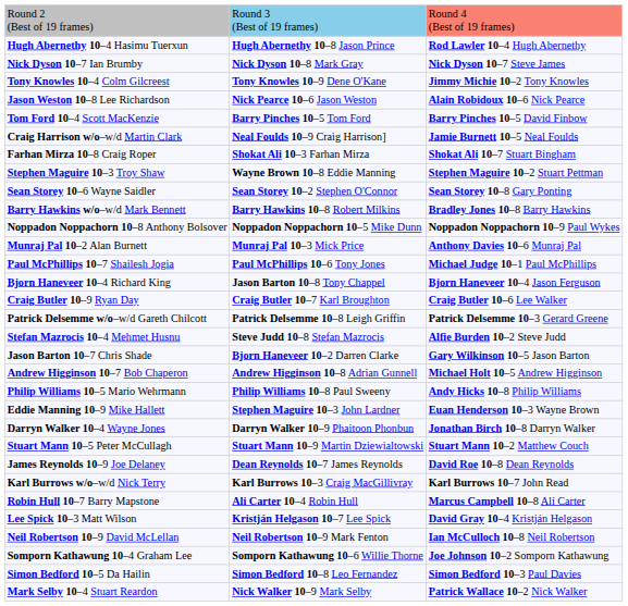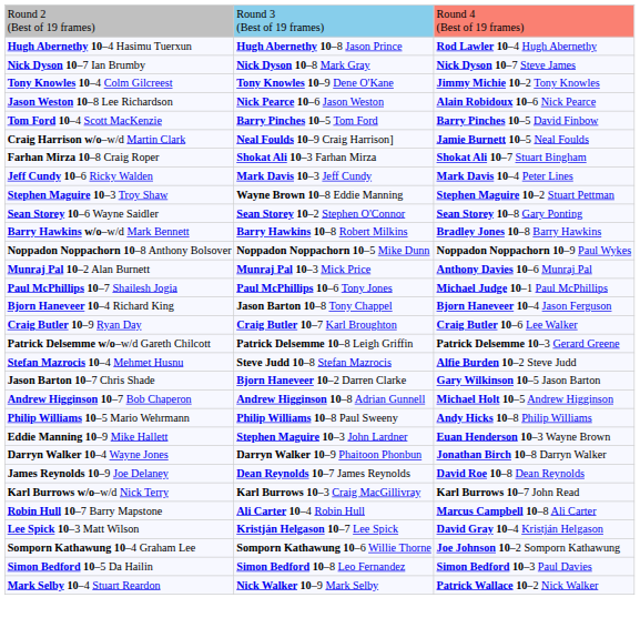 <table cellpadding="3" cellspacing="0" border="1" style="background:#f7f8ff; font-size:95%; border:#ccc solid 1px; border-collapse:collapse;">
 <tr>
 <td style="background:silver">Round 2<br>(Best of 19 frames)</td>
 <td style="background:skyblue">Round 3<br>(Best of 19 frames)</td>
 <td style="background:salmon">Round 4<br>(Best of 19 frames)</td>
 </tr>
 <tr>
 <td><strong> <a href='#'>Hugh Abernethy</a> 10</strong>–4  Hasimu Tuerxun</td>
 <td><strong> <a href='#'>Hugh Abernethy</a> 10</strong>–8  <a href='#'>Jason Prince</a></td>
 <td><strong> <a href='#'>Rod Lawler</a> 10</strong>–4  <a href='#'>Hugh Abernethy</a></td>
 </tr>
 <tr>
 <td><strong> <a href='#'>Nick Dyson</a> 10</strong>–7  Ian Brumby</td>
 <td><strong> <a href='#'>Nick Dyson</a> 10</strong>–8  <a href='#'>Mark Gray</a></td>
 <td><strong> <a href='#'>Nick Dyson</a> 10</strong>–7  <a href='#'>Steve James</a></td>
 </tr>
 <tr>
 <td><strong> <a href='#'>Tony Knowles</a> 10</strong>–4  <a href='#'>Colm Gilcreest</a></td>
 <td><strong> <a href='#'>Tony Knowles</a> 10</strong>–9  <a href='#'>Dene O'Kane</a></td>
 <td><strong> <a href='#'>Jimmy Michie</a> 10</strong>–2  <a href='#'>Tony Knowles</a></td>
 </tr>
 <tr>
 <td><strong> <a href='#'>Jason Weston</a> 10</strong>–8  Lee Richardson</td>
 <td><strong> <a href='#'>Nick Pearce</a> 10</strong>–6  <a href='#'>Jason Weston</a></td>
 <td><strong> <a href='#'>Alain Robidoux</a> 10</strong>–6  <a href='#'>Nick Pearce</a></td>
 </tr>
 <tr>
 <td><strong> <a href='#'>Tom Ford</a> 10</strong>–4  <a href='#'>Scott MacKenzie</a></td>
 <td><strong> <a href='#'>Barry Pinches</a> 10</strong>–5  <a href='#'>Tom Ford</a></td>
 <td><strong> <a href='#'>Barry Pinches</a> 10</strong>–5  <a href='#'>David Finbow</a></td>
 </tr>
 <tr>
 <td><strong> Craig Harrison w/o</strong>–w/d  <a href='#'>Martin Clark</a></td>
 <td><strong> <a href='#'>Neal Foulds</a> 10</strong>–9  Craig Harrison]</td>
 <td><strong> <a href='#'>Jamie Burnett</a> 10</strong>–5  <a href='#'>Neal Foulds</a></td>
 </tr>
 <tr>
 <td><strong> Farhan Mirza 10</strong>–8  Craig Roper</td>
 <td><strong> <a href='#'>Shokat Ali</a> 10</strong>–3  Farhan Mirza</td>
 <td><strong> <a href='#'>Shokat Ali</a> 10</strong>–7  <a href='#'>Stuart Bingham</a></td>
+</tr>
+<tr>
+<td><strong> <a href='#'>Jeff Cundy</a> 10</strong>–6  <a href='#'>Ricky Walden</a></td>
+<td><strong> <a href='#'>Mark Davis</a> 10</strong>–3  <a href='#'>Jeff Cundy</a></td>
+<td><strong> <a href='#'>Mark Davis</a> 10</strong>–4  <a href='#'>Peter Lines</a></td>
 </tr>
 <tr>
 <td><strong> <a href='#'>Stephen Maguire</a> 10</strong>–3  <a href='#'>Troy Shaw</a></td>
 <td><strong> Wayne Brown 10</strong>–8  Eddie Manning</td>
 <td><strong> <a href='#'>Stephen Maguire</a> 10</strong>–2  <a href='#'>Stuart Pettman</a></td>
 </tr>
 <tr>
 <td><strong> <a href='#'>Sean Storey</a> 10</strong>–6  Wayne Saidler</td>
 <td><strong> <a href='#'>Sean Storey</a> 10</strong>–2  <a href='#'>Stephen O'Connor</a></td>
 <td><strong> <a href='#'>Sean Storey</a> 10</strong>–8  <a href='#'>Gary Ponting</a></td>
 </tr>
 <tr>
 <td><strong> <a href='#'>Barry Hawkins</a> w/o</strong>–w/d  <a href='#'>Mark Bennett</a></td>
 <td><strong> <a href='#'>Barry Hawkins</a> 10</strong>–8  <a href='#'>Robert Milkins</a></td>
 <td><strong> <a href='#'>Bradley Jones</a> 10</strong>–8  <a href='#'>Barry Hawkins</a></td>
 </tr>
 <tr>
 <td><strong> Noppadon Noppachorn 10</strong>–8  Anthony Bolsover</td>
 <td><strong> Noppadon Noppachorn 10</strong>–5  <a href='#'>Mike Dunn</a></td>
 <td><strong> Noppadon Noppachorn 10</strong>–9  <a href='#'>Paul Wykes</a></td>
 </tr>
 <tr>
 <td><strong> <a href='#'>Munraj Pal</a> 10</strong>–2  Alan Burnett</td>
 <td><strong> <a href='#'>Munraj Pal</a> 10</strong>–3  <a href='#'>Mick Price</a></td>
 <td><strong> <a href='#'>Anthony Davies</a> 10</strong>–6  <a href='#'>Munraj Pal</a></td>
 </tr>
 <tr>
 <td><strong> <a href='#'>Paul McPhillips</a> 10</strong>–7  <a href='#'>Shailesh Jogia</a></td>
 <td><strong> <a href='#'>Paul McPhillips</a> 10</strong>–6  <a href='#'>Tony Jones</a></td>
 <td><strong> <a href='#'>Michael Judge</a> 10</strong>–1  <a href='#'>Paul McPhillips</a></td>
 </tr>
 <tr>
 <td><strong> <a href='#'>Bjorn Haneveer</a> 10</strong>–4 Richard King</td>
 <td><strong> Jason Barton 10</strong>–8  <a href='#'>Tony Chappel</a></td>
 <td><strong> <a href='#'>Bjorn Haneveer</a> 10</strong>–4  <a href='#'>Jason Ferguson</a></td>
 </tr>
 <tr>
 <td><strong> <a href='#'>Craig Butler</a> 10</strong>–9  <a href='#'>Ryan Day</a></td>
 <td><strong> <a href='#'>Craig Butler</a> 10</strong>–7  <a href='#'>Karl Broughton</a></td>
 <td><strong> <a href='#'>Craig Butler</a> 10</strong>–6  <a href='#'>Lee Walker</a></td>
 </tr>
 <tr>
 <td><strong> Patrick Delsemme w/o</strong>–w/d  Gareth Chilcott</td>
 <td><strong> Patrick Delsemme 10</strong>–8  Leigh Griffin</td>
 <td><strong> Patrick Delsemme 10</strong>–3  <a href='#'>Gerard Greene</a></td>
 </tr>
 <tr>
 <td><strong> <a href='#'>Stefan Mazrocis</a> 10</strong>–4  <a href='#'>Mehmet Husnu</a></td>
 <td><strong> Steve Judd 10</strong>–8  <a href='#'>Stefan Mazrocis</a></td>
 <td><strong> <a href='#'>Alfie Burden</a> 10</strong>–2  Steve Judd</td>
 </tr>
 <tr>
 <td><strong> Jason Barton 10</strong>–7 Chris Shade</td>
 <td><strong> <a href='#'>Bjorn Haneveer</a> 10</strong>–2 Darren Clarke</td>
 <td><strong> <a href='#'>Gary Wilkinson</a> 10</strong>–5  Jason Barton</td>
 </tr>
 <tr>
 <td><strong> <a href='#'>Andrew Higginson</a> 10</strong>–7  <a href='#'>Bob Chaperon</a></td>
 <td><strong> <a href='#'>Andrew Higginson</a> 10</strong>–8  <a href='#'>Adrian Gunnell</a></td>
 <td><strong> <a href='#'>Michael Holt</a> 10</strong>–5  <a href='#'>Andrew Higginson</a></td>
 </tr>
 <tr>
 <td><strong> <a href='#'>Philip Williams</a> 10</strong>–5  Mario Wehrmann</td>
 <td><strong> <a href='#'>Philip Williams</a> 10</strong>–8  Paul Sweeny</td>
 <td><strong> <a href='#'>Andy Hicks</a> 10</strong>–8  <a href='#'>Philip Williams</a></td>
 </tr>
 <tr>
 <td><strong> Eddie Manning 10</strong>–9  <a href='#'>Mike Hallett</a></td>
 <td><strong> <a href='#'>Stephen Maguire</a> 10</strong>–3  <a href='#'>John Lardner</a></td>
 <td><strong> <a href='#'>Euan Henderson</a> 10</strong>–3  Wayne Brown</td>
 </tr>
 <tr>
 <td><strong> Darryn Walker 10</strong>–4  <a href='#'>Wayne Jones</a></td>
 <td><strong> Darryn Walker 10</strong>–9  <a href='#'>Phaitoon Phonbun</a></td>
 <td><strong> <a href='#'>Jonathan Birch</a> 10</strong>–8  Darryn Walker</td>
 </tr>
 <tr>
-<td><strong> <a href='#'>Stuart Mann</a> 10</strong>–5  Peter McCullagh</td>
-<td><strong> <a href='#'>Stuart Mann</a> 10</strong>–9  <a href='#'>Martin Dziewialtowski</a></td>
-<td><strong> <a href='#'>Stuart Mann</a> 10</strong>–2  <a href='#'>Matthew Couch</a></td>
-</tr>
-<tr>
 <td><strong> James Reynolds 10</strong>–9  <a href='#'>Joe Delaney</a></td>
 <td><strong> <a href='#'>Dean Reynolds</a> 10</strong>–7  James Reynolds</td>
 <td><strong> <a href='#'>David Roe</a> 10</strong>–8  <a href='#'>Dean Reynolds</a></td>
 </tr>
 <tr>
 <td><strong> Karl Burrows w/o</strong>–w/d  <a href='#'>Nick Terry</a></td>
 <td><strong> Karl Burrows 10</strong>–3  <a href='#'>Craig MacGillivray</a></td>
 <td><strong> Karl Burrows 10</strong>–7  John Read</td>
 </tr>
 <tr>
 <td><strong> <a href='#'>Robin Hull</a> 10</strong>–7  Barry Mapstone</td>
 <td><strong> <a href='#'>Ali Carter</a> 10</strong>–4  <a href='#'>Robin Hull</a></td>
 <td><strong> <a href='#'>Marcus Campbell</a> 10</strong>–8  <a href='#'>Ali Carter</a></td>
 </tr>
 <tr>
 <td><strong> <a href='#'>Lee Spick</a> 10</strong>–3  Matt Wilson</td>
 <td><strong> <a href='#'>Kristján Helgason</a> 10</strong>–7  <a href='#'>Lee Spick</a></td>
 <td><strong> <a href='#'>David Gray</a> 10</strong>–4  <a href='#'>Kristján Helgason</a></td>
 </tr>
 <tr>
-<td><strong> <a href='#'>Neil Robertson</a> 10</strong>–9  <a href='#'>David McLellan</a></td>
-<td><strong> <a href='#'>Neil Robertson</a> 10</strong>–9  Mark Fenton</td>
-<td><strong> <a href='#'>Ian McCulloch</a> 10</strong>–8  <a href='#'>Neil Robertson</a></td>
-</tr>
-<tr>
 <td><strong> Somporn Kathawung 10</strong>–4  Graham Lee</td>
 <td><strong> Somporn Kathawung 10</strong>–6  <a href='#'>Willie Thorne</a></td>
 <td><strong> <a href='#'>Joe Johnson</a> 10</strong>–2  Somporn Kathawung</td>
 </tr>
 <tr>
 <td><strong> <a href='#'>Simon Bedford</a> 10</strong>–5  Da Hailin</td>
 <td><strong> <a href='#'>Simon Bedford</a> 10</strong>–8  <a href='#'>Leo Fernandez</a></td>
 <td><strong> <a href='#'>Simon Bedford</a> 10</strong>–3  <a href='#'>Paul Davies</a></td>
 </tr>
 <tr>
 <td><strong> <a href='#'>Mark Selby</a> 10</strong>–4  <a href='#'>Stuart Reardon</a></td>
 <td><strong> <a href='#'>Nick Walker</a> 10</strong>–9  <a href='#'>Mark Selby</a></td>
 <td><strong> <a href='#'>Patrick Wallace</a> 10</strong>–2  <a href='#'>Nick Walker</a></td>
 </tr>
 </table>
